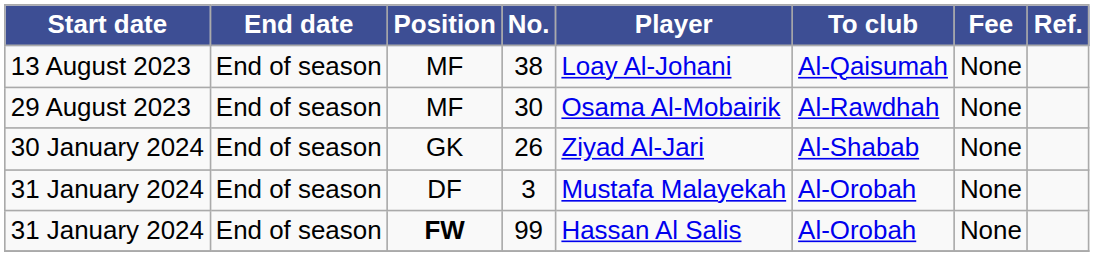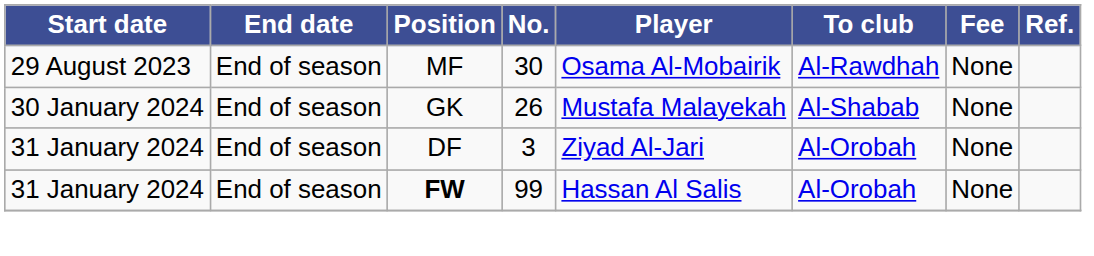 <table class="wikitable sortable">
 <tr>
 <th style="background:#3D4E94; color:#FFFFFF;"><strong>Start date</strong></th>
 <th style="background:#3D4E94; color:#FFFFFF;"><strong>End date</strong></th>
 <th style="background:#3D4E94; color:#FFFFFF;"><strong>Position</strong></th>
 <th style="background:#3D4E94; color:#FFFFFF;"><strong>No.</strong></th>
 <th style="background:#3D4E94; color:#FFFFFF;"><strong>Player</strong></th>
 <th style="background:#3D4E94; color:#FFFFFF;"><strong>To club</strong></th>
 <th style="background:#3D4E94; color:#FFFFFF;"><strong>Fee</strong></th>
 <th style="background:#3D4E94; color:#FFFFFF;"><strong>Ref.</strong></th>
-</tr>
-<tr>
-<td>13 August 2023</td>
-<td>End of season</td>
-<td style="text-align:center;">MF</td>
-<td style="text-align:center;">38</td>
-<td style="text-align:left;"> <a href='#'>Loay Al-Johani</a></td>
-<td style="text-align:left;"> <a href='#'>Al-Qaisumah</a></td>
-<td>None</td>
-<td></td>
 </tr>
 <tr>
 <td>29 August 2023</td>
 <td>End of season</td>
 <td style="text-align:center;">MF</td>
 <td style="text-align:center;">30</td>
 <td style="text-align:left;"> <a href='#'>Osama Al-Mobairik</a></td>
 <td style="text-align:left;"> <a href='#'>Al-Rawdhah</a></td>
 <td>None</td>
 <td></td>
 </tr>
 <tr>
 <td>30 January 2024</td>
 <td>End of season</td>
 <td style="text-align:center;">GK</td>
 <td style="text-align:center;">26</td>
-<td style="text-align:left;"> <a href='#'>Ziyad Al-Jari</a></td>
+<td style="text-align:left;"> <a href='#'>Mustafa Malayekah</a></td>
 <td style="text-align:left;"> <a href='#'>Al-Shabab</a></td>
 <td>None</td>
 <td></td>
 </tr>
 <tr>
 <td>31 January 2024</td>
 <td>End of season</td>
 <td style="text-align:center;">DF</td>
 <td style="text-align:center;">3</td>
-<td style="text-align:left;"> <a href='#'>Mustafa Malayekah</a></td>
+<td style="text-align:left;"> <a href='#'>Ziyad Al-Jari</a></td>
 <td style="text-align:left;"> <a href='#'>Al-Orobah</a></td>
 <td>None</td>
 <td></td>
 </tr>
 <tr>
 <td>31 January 2024</td>
 <td>End of season</td>
 <td style="text-align:center;"><strong>FW</strong></td>
 <td style="text-align:center;">99</td>
 <td style="text-align:left;"> <a href='#'>Hassan Al Salis</a></td>
 <td style="text-align:left;"> <a href='#'>Al-Orobah</a></td>
 <td>None</td>
 <td></td>
 </tr>
 <tr>
 </tr>
 </table>
